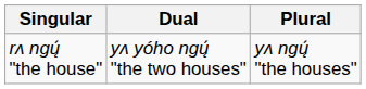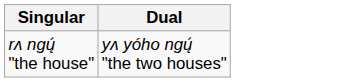 <table class="wikitable">
 <tr>
 <th>Singular</th>
 <th>Dual</th>
-<th>Plural</th>
 </tr>
 <tr>
 <td><em>rʌ ngų́</em><br>"the house"</td>
 <td><em>yʌ yóho ngų́</em><br>"the two houses"</td>
-<td><em>yʌ ngų́</em><br>"the houses"</td>
 </tr>
 </table>
